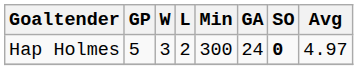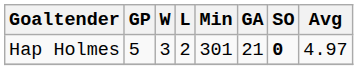 <table class="wikitable">
 <tr>
 <th>Goaltender</th>
 <th>GP</th>
 <th>W</th>
 <th>L</th>
 <th>Min</th>
 <th>GA</th>
 <th>SO</th>
 <th>Avg</th>
 </tr>
 <tr>
 <td>Hap Holmes</td>
 <td>5</td>
 <td>3</td>
 <td>2</td>
-<td>300</td>
-<td>24</td>
+<td>301</td>
+<td>21</td>
 <td><strong>0</strong></td>
 <td>4.97</td>
 </tr>
 <tr>
 </tr>
 </table>
